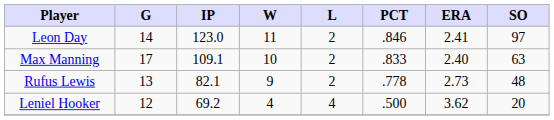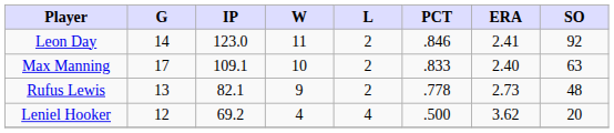 <table class="wikitable sortable">
 <tr>
 <th style="background:#ddf; width:16%;">Player</th>
 <th style="background:#ddf; width:9%;">G</th>
 <th style="background:#ddf; width:9%;">IP</th>
 <th style="background:#ddf; width:9%;">W</th>
 <th style="background:#ddf; width:9%;">L</th>
 <th style="background:#ddf; width:9%;">PCT</th>
 <th style="background:#ddf; width:9%;">ERA</th>
 <th style="background:#ddf; width:9%;">SO</th>
 </tr>
 <tr style="text-align:center;">
 <td><a href='#'>Leon Day</a></td>
 <td>14</td>
 <td>123.0</td>
 <td>11</td>
 <td>2</td>
 <td>.846</td>
 <td>2.41</td>
-<td>97</td>
+<td>92</td>
 </tr>
 <tr style="text-align:center;">
 <td><a href='#'>Max Manning</a></td>
 <td>17</td>
 <td>109.1</td>
 <td>10</td>
 <td>2</td>
 <td>.833</td>
 <td>2.40</td>
 <td>63</td>
 </tr>
 <tr style="text-align:center;">
 <td><a href='#'>Rufus Lewis</a></td>
 <td>13</td>
 <td>82.1</td>
 <td>9</td>
 <td>2</td>
 <td>.778</td>
 <td>2.73</td>
 <td>48</td>
 </tr>
 <tr style="text-align:center;">
 <td><a href='#'>Leniel Hooker</a></td>
 <td>12</td>
 <td>69.2</td>
 <td>4</td>
 <td>4</td>
 <td>.500</td>
 <td>3.62</td>
 <td>20</td>
 </tr>
 <tr style="text-align:center;">
 </tr>
 </table>
